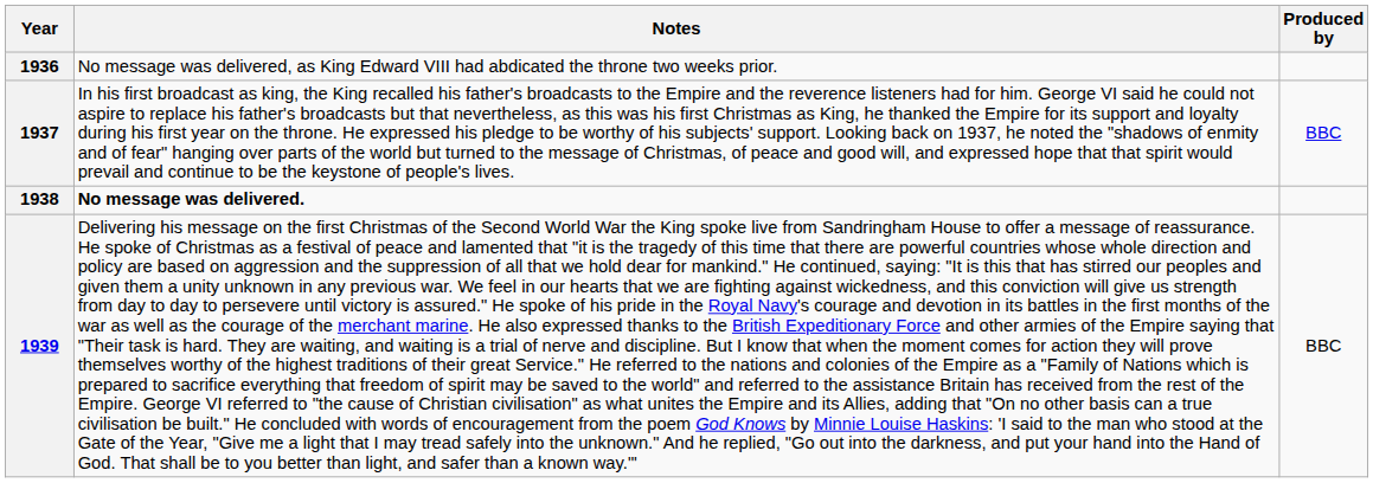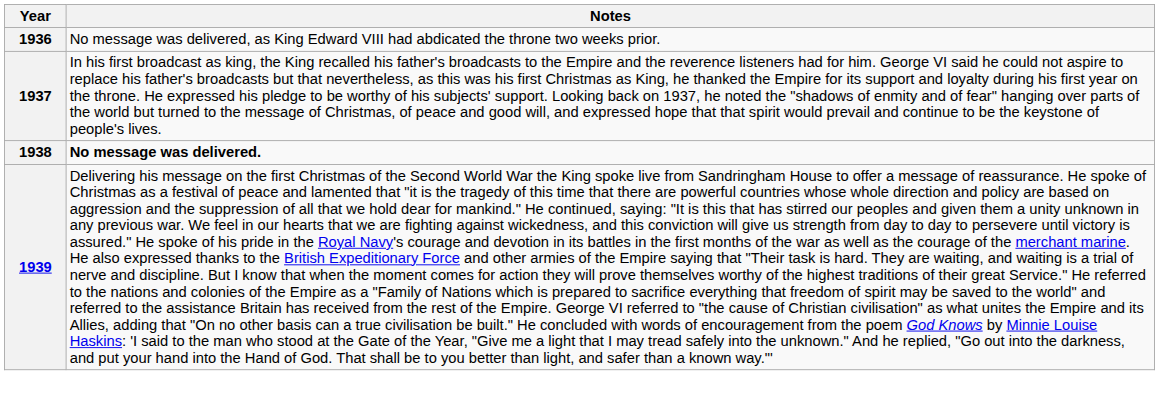 <table class="wikitable plainrowheaders" style="width:99%;">
 <tr>
 <th scope="col" style="width:5%;">Year</th>
 <th scope="col" style="width:88%;">Notes</th>
-<th scope="col" style="width:6%;">Produced<br>by</th>
 </tr>
 <tr>
 <th scope="row">1936</th>
 <td>No message was delivered, as King Edward VIII had abdicated the throne two weeks prior.</td>
-<td></td>
 </tr>
 <tr>
 <th scope="row">1937</th>
 <td>In his first broadcast as king, the King recalled his father's broadcasts to the Empire and the reverence listeners had for him. George VI said he could not aspire to replace his father's broadcasts but that nevertheless, as this was his first Christmas as King, he thanked the Empire for its support and loyalty during his first year on the throne. He expressed his pledge to be worthy of his subjects' support. Looking back on 1937, he noted the "shadows of enmity and of fear" hanging over parts of the world but turned to the message of Christmas, of peace and good will, and expressed hope that that spirit would prevail and continue to be the keystone of people's lives.</td>
-<td style="text-align: center;"><a href='#'>BBC</a></td>
 </tr>
 <tr>
 <th scope="row">1938</th>
 <td><strong>No message was delivered.</strong></td>
-<td></td>
 </tr>
 <tr>
 <th scope="row"><a href='#'>1939</a></th>
 <td>Delivering his message on the first Christmas of the Second World War the King spoke live from Sandringham House to offer a message of reassurance. He spoke of Christmas as a festival of peace and lamented that "it is the tragedy of this time that there are powerful countries whose whole direction and policy are based on aggression and the suppression of all that we hold dear for mankind." He continued, saying: "It is this that has stirred our peoples and given them a unity unknown in any previous war. We feel in our hearts that we are fighting against wickedness, and this conviction will give us strength from day to day to persevere until victory is assured." He spoke of his pride in the <a href='#'>Royal Navy</a>'s courage and devotion in its battles in the first months of the war as well as the courage of the <a href='#'>merchant marine</a>. He also expressed thanks to the <a href='#'>British Expeditionary Force</a> and other armies of the Empire saying that "Their task is hard. They are waiting, and waiting is a trial of nerve and discipline. But I know that when the moment comes for action they will prove themselves worthy of the highest traditions of their great Service." He referred to the nations and colonies of the Empire as a "Family of Nations which is prepared to sacrifice everything that freedom of spirit may be saved to the world" and referred to the assistance Britain has received from the rest of the Empire. George VI referred to "the cause of Christian civilisation" as what unites the Empire and its Allies, adding that "On no other basis can a true civilisation be built." He concluded with words of encouragement from the poem <em><a href='#'>God Knows</a></em> by <a href='#'>Minnie Louise Haskins</a>: 'I said to the man who stood at the Gate of the Year, "Give me a light that I may tread safely into the unknown." And he replied, "Go out into the darkness, and put your hand into the Hand of God. That shall be to you better than light, and safer than a known way."'</td>
-<td style="text-align: center;">BBC</td>
 </tr>
 </table>
